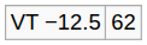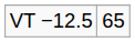 <table class="wikitable">
 <tr align="center">
 </tr>
 <tr align="center">
 <td>VT −12.5</td>
-<td>62</td>
+<td>65</td>
 </tr>
 </table>
